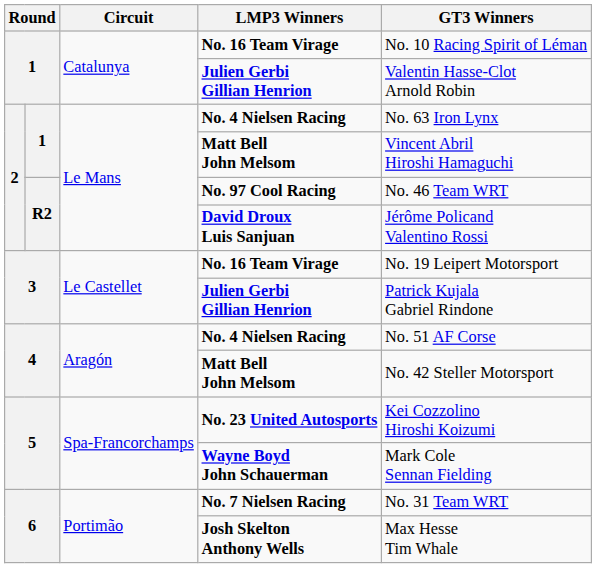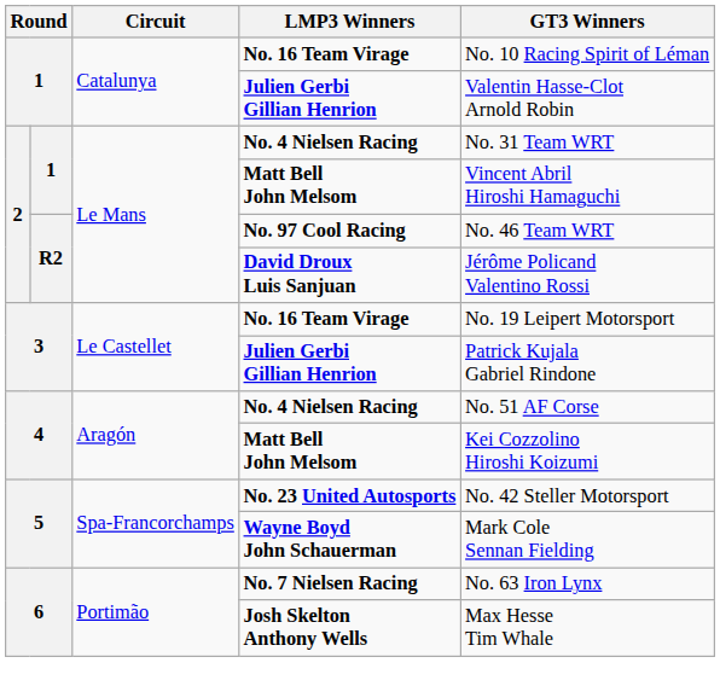 <table class="wikitable" style="font-size:85%;">
 <tr>
 <th colspan=2>Round</th>
 <th>Circuit</th>
 <th>LMP3 Winners</th>
 <th>GT3 Winners</th>
 </tr>
 <tr>
 <th rowspan=2 colspan=2>1</th>
 <td rowspan=2> <a href='#'>Catalunya</a></td>
 <td><strong> No. 16 Team Virage</strong></td>
 <td> No. 10 <a href='#'>Racing Spirit of Léman</a></td>
 </tr>
 <tr>
 <td><strong> <a href='#'>Julien Gerbi</a><br> <a href='#'>Gillian Henrion</a></strong></td>
 <td> <a href='#'>Valentin Hasse-Clot</a><br> Arnold Robin</td>
 </tr>
 <tr>
 <th rowspan=4>2</th>
 <th rowspan=2>1</th>
 <td rowspan=4> <a href='#'>Le Mans</a></td>
 <td><strong> No. 4 Nielsen Racing</strong></td>
-<td> No. 63 <a href='#'>Iron Lynx</a></td>
+<td> No. 31 <a href='#'>Team WRT</a></td>
 </tr>
 <tr>
 <td><strong> Matt Bell<br> John Melsom</strong></td>
 <td> <a href='#'>Vincent Abril</a><br> <a href='#'>Hiroshi Hamaguchi</a></td>
 </tr>
 <tr>
 <th rowspan=2>R2</th>
 <td><strong> No. 97 Cool Racing</strong></td>
 <td> No. 46 <a href='#'>Team WRT</a></td>
 </tr>
 <tr>
 <td><strong> <a href='#'>David Droux</a><br> Luis Sanjuan</strong></td>
 <td> <a href='#'>Jérôme Policand</a><br> <a href='#'>Valentino Rossi</a></td>
 </tr>
 <tr>
 <th rowspan=2 colspan=2>3</th>
 <td rowspan=2> <a href='#'>Le Castellet</a></td>
 <td><strong> No. 16 Team Virage</strong></td>
 <td> No. 19 Leipert Motorsport</td>
 </tr>
 <tr>
 <td><strong> <a href='#'>Julien Gerbi</a><br> <a href='#'>Gillian Henrion</a></strong></td>
 <td> <a href='#'>Patrick Kujala</a><br> Gabriel Rindone</td>
 </tr>
 <tr>
 <th rowspan=2 colspan=2>4</th>
 <td rowspan=2> <a href='#'>Aragón</a></td>
 <td><strong> No. 4 Nielsen Racing</strong></td>
 <td> No. 51 <a href='#'>AF Corse</a></td>
 </tr>
 <tr>
 <td><strong> Matt Bell<br> John Melsom</strong></td>
-<td> No. 42 Steller Motorsport</td>
+<td> <a href='#'>Kei Cozzolino</a><br> <a href='#'>Hiroshi Koizumi</a></td>
 </tr>
 <tr>
 <th rowspan=2 colspan=2>5</th>
 <td rowspan=2> <a href='#'>Spa-Francorchamps</a></td>
 <td><strong> No. 23 <a href='#'>United Autosports</a></strong></td>
-<td> <a href='#'>Kei Cozzolino</a><br> <a href='#'>Hiroshi Koizumi</a></td>
+<td> No. 42 Steller Motorsport</td>
 </tr>
 <tr>
 <td><strong> <a href='#'>Wayne Boyd</a><br> John Schauerman</strong></td>
 <td> Mark Cole<br> <a href='#'>Sennan Fielding</a></td>
 </tr>
 <tr>
 <th rowspan=2 colspan=2>6</th>
 <td rowspan=2> <a href='#'>Portimão</a></td>
 <td><strong> No. 7 Nielsen Racing</strong></td>
-<td> No. 31 <a href='#'>Team WRT</a></td>
+<td> No. 63 <a href='#'>Iron Lynx</a></td>
 </tr>
 <tr>
 <td><strong> Josh Skelton<br> Anthony Wells</strong></td>
 <td> Max Hesse<br> Tim Whale</td>
 </tr>
 </table>
